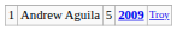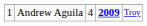 <table class="wikitable">
 <tr>
 </tr>
 <tr>
 <td>1</td>
 <td>Andrew Aguila</td>
-<td>5</td>
+<td>4</td>
 <td><strong><a href='#'>2009</a></strong></td>
 <td style="font-size:80%;"><a href='#'>Troy</a></td>
 </tr>
 </table>
